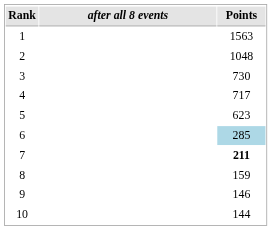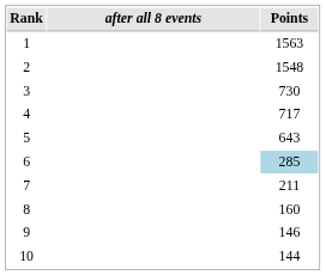 <table cellspacing="1" cellpadding="3" style="border:1px solid #AAAAAA;font-size:86%">
 <tr style="background-color: #E4E4E4;">
 </tr>
 <tr style="background-color: #E4E4E4;">
 <th style="border-bottom:1px solid #AAAAAA; width: 10px;">Rank</th>
 <th style="border-bottom:1px solid #AAAAAA; width: 200px;"><em>after all 8 events</em></th>
 <th style="border-bottom:1px solid #AAAAAA; width: 50px;">Points</th>
 </tr>
 <tr>
 <td align=center>1</td>
 <td><strong></strong></td>
 <td align=center>1563</td>
 </tr>
 <tr>
 <td align=center>2</td>
 <td></td>
-<td align=center>1048</td>
+<td align=center>1548</td>
 </tr>
 <tr>
 <td align=center>3</td>
 <td></td>
 <td align=center>730</td>
 </tr>
 <tr>
 <td align=center>4</td>
 <td></td>
 <td align=center>717</td>
 </tr>
 <tr>
 <td align=center>5</td>
 <td></td>
-<td align=center>623</td>
+<td align=center>643</td>
 </tr>
 <tr>
 <td align=center>6</td>
 <td></td>
 <td align=center style="background: lightblue;">285</td>
 </tr>
 <tr>
 <td align=center>7</td>
 <td></td>
-<td align=center><strong>211</strong></td>
+<td align=center>211</td>
 </tr>
 <tr>
 <td align=center>8</td>
 <td></td>
-<td align=center>159</td>
+<td align=center>160</td>
 </tr>
 <tr>
 <td align=center>9</td>
 <td></td>
 <td align=center>146</td>
 </tr>
 <tr>
 <td align=center>10</td>
 <td></td>
 <td align=center>144</td>
 </tr>
 </table>
